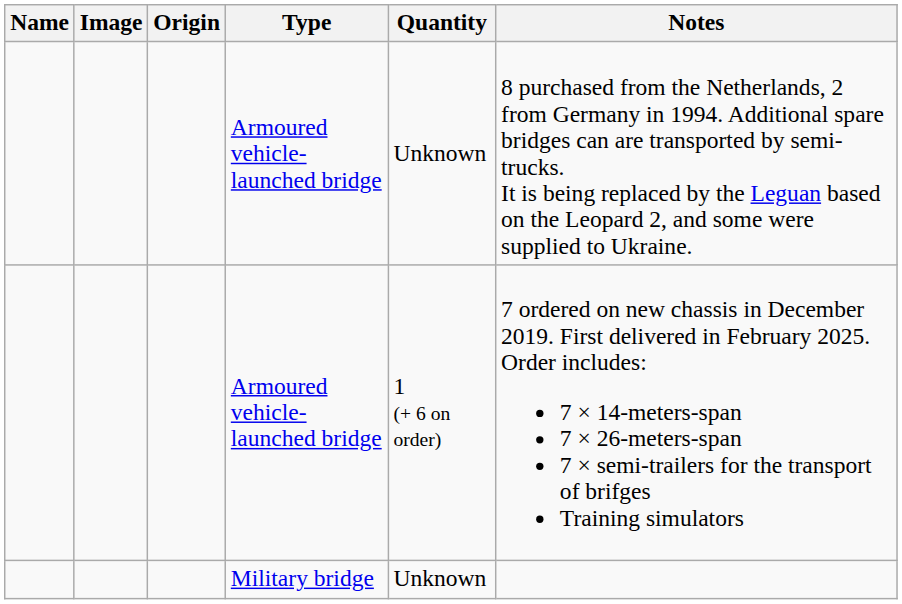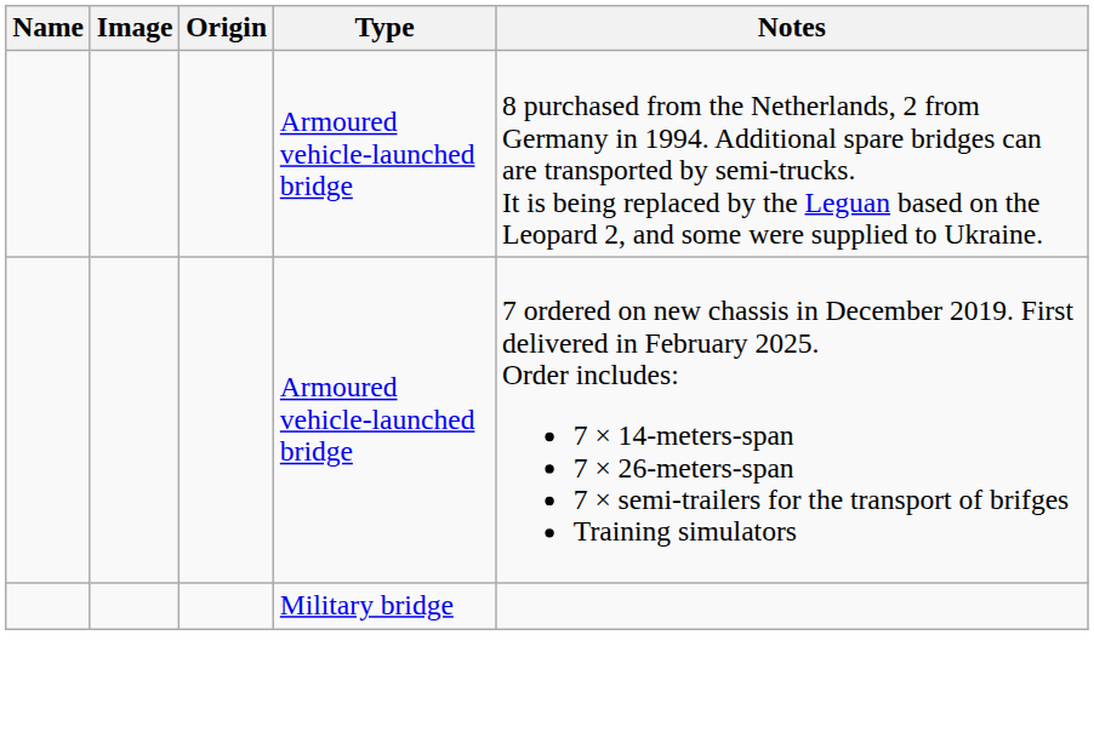 <table class="wikitable">
 <tr>
 <th>Name</th>
 <th>Image</th>
 <th>Origin</th>
 <th>Type</th>
-<th>Quantity</th>
 <th>Notes</th>
 </tr>
 <tr>
 <td></td>
 <td></td>
 <td></td>
 <td><a href='#'>Armoured vehicle-launched bridge</a></td>
-<td>Unknown</td>
 <td><br>8 purchased from the Netherlands, 2 from Germany in 1994. Additional spare bridges can are transported by semi-trucks.<br>It is being replaced by the <a href='#'>Leguan</a> based on the Leopard 2, and some were supplied to Ukraine.</td>
 </tr>
 <tr>
 <td></td>
 <td></td>
 <td></td>
 <td><a href='#'>Armoured vehicle-launched bridge</a></td>
-<td>1<br><small>(+ 6 on order)</small></td>
 <td><br>7 ordered on new chassis in December 2019. First delivered in February 2025.<br>Order includes:<ul><li>7 × 14-meters-span</li><li>7 × 26-meters-span</li><li>7 × semi-trailers for the transport of brifges</li><li>Training simulators</li></ul></td>
 </tr>
 <tr>
 <td></td>
 <td></td>
 <td></td>
 <td><a href='#'>Military bridge</a></td>
-<td>Unknown</td>
 <td></td>
 </tr>
 </table>
